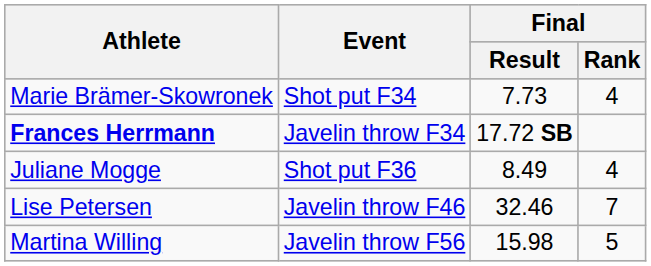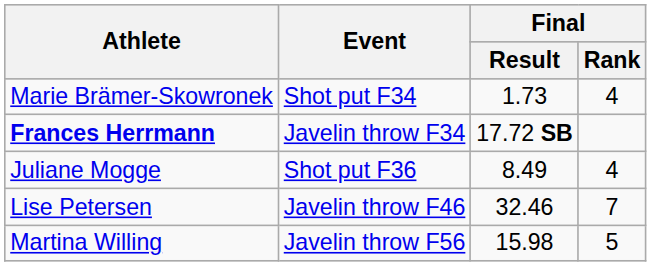 <table class=wikitable style="font-size:90%">
 <tr>
 <th rowspan="2">Athlete</th>
 <th rowspan="2">Event</th>
 <th colspan="2">Final</th>
 </tr>
 <tr>
 <th>Result</th>
 <th>Rank</th>
 </tr>
 <tr align=center>
 <td align=left><a href='#'>Marie Brämer-Skowronek</a></td>
 <td align=left><a href='#'>Shot put F34</a></td>
-<td>7.73</td>
+<td>1.73</td>
 <td>4</td>
 </tr>
 <tr align=center>
 <td align=left><strong><a href='#'>Frances Herrmann</a></strong></td>
 <td align=left><a href='#'>Javelin throw F34</a></td>
 <td>17.72 <strong>SB</strong></td>
 <td></td>
 </tr>
 <tr align=center>
 <td align=left><a href='#'>Juliane Mogge</a></td>
 <td align=left><a href='#'>Shot put F36</a></td>
 <td>8.49 </td>
 <td>4</td>
 </tr>
 <tr align=center>
 <td align=left><a href='#'>Lise Petersen</a></td>
 <td align=left><a href='#'>Javelin throw F46</a></td>
 <td>32.46</td>
 <td>7</td>
 </tr>
 <tr align=center>
 <td align=left><a href='#'>Martina Willing</a></td>
 <td align=left><a href='#'>Javelin throw F56</a></td>
 <td>15.98</td>
 <td>5</td>
 </tr>
 </table>
